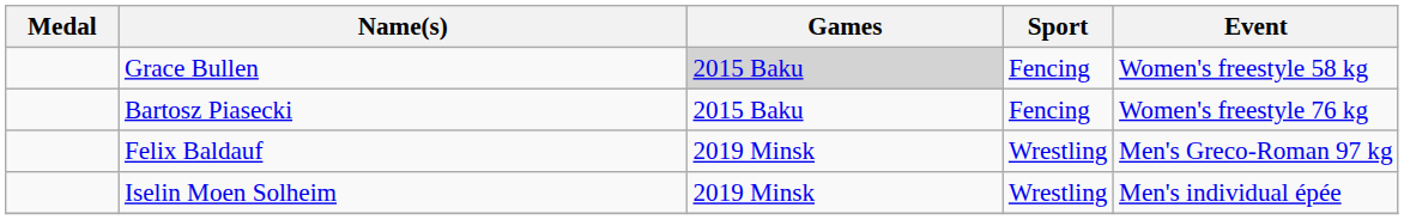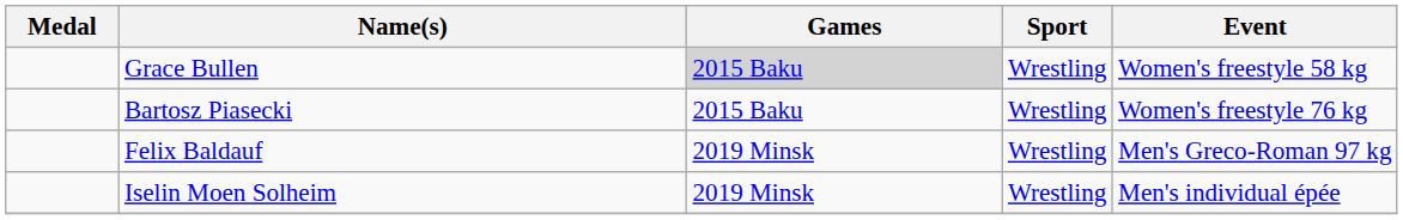 <table class="wikitable sortable" style="font-size: 95%;">
 <tr>
 <th style="width:4em">Medal</th>
 <th style="width:22em">Name(s)</th>
 <th style="width:12em">Games</th>
 <th>Sport</th>
 <th>Event</th>
 </tr>
 <tr>
 <td></td>
 <td><a href='#'>Grace Bullen</a></td>
 <td style="background: lightgrey;"> <a href='#'>2015 Baku</a></td>
-<td> <a href='#'>Fencing</a></td>
+<td> <a href='#'>Wrestling</a></td>
 <td><a href='#'>Women's freestyle 58 kg</a></td>
 </tr>
 <tr>
 <td></td>
 <td><a href='#'>Bartosz Piasecki</a></td>
 <td> <a href='#'>2015 Baku</a></td>
-<td> <a href='#'>Fencing</a></td>
+<td> <a href='#'>Wrestling</a></td>
 <td><a href='#'>Women's freestyle 76 kg</a></td>
 </tr>
 <tr>
 <td></td>
 <td><a href='#'>Felix Baldauf</a></td>
 <td> <a href='#'>2019 Minsk</a></td>
 <td> <a href='#'>Wrestling</a></td>
 <td><a href='#'>Men's Greco-Roman 97 kg</a></td>
 </tr>
 <tr>
 <td></td>
 <td><a href='#'>Iselin Moen Solheim</a></td>
 <td> <a href='#'>2019 Minsk</a></td>
 <td> <a href='#'>Wrestling</a></td>
 <td><a href='#'>Men's individual épée</a></td>
 </tr>
 <tr>
 </tr>
 </table>
